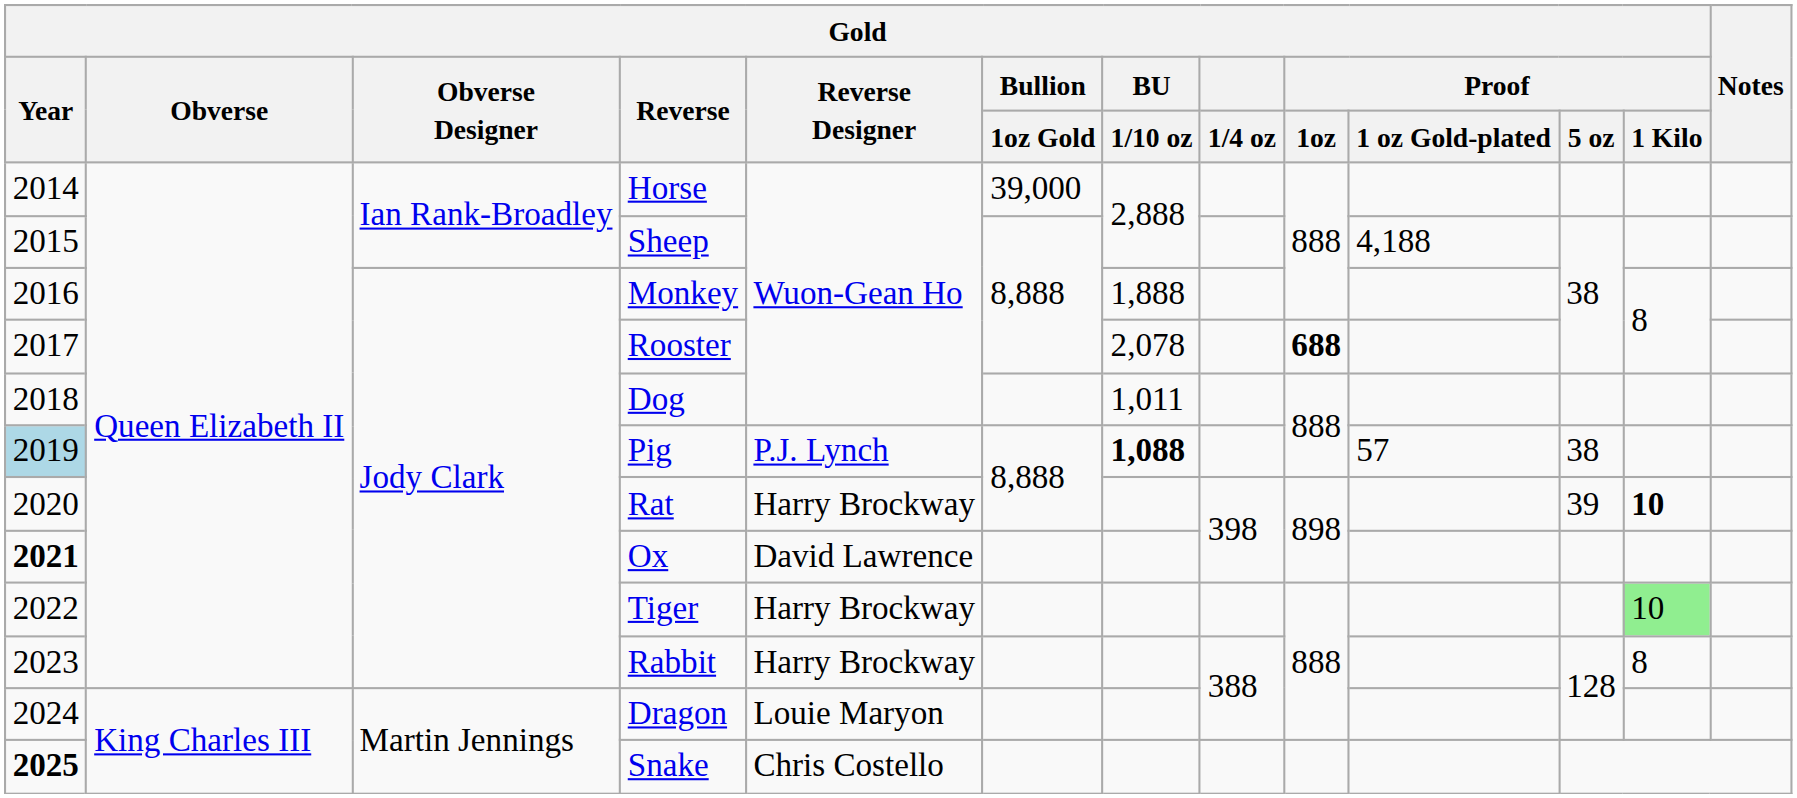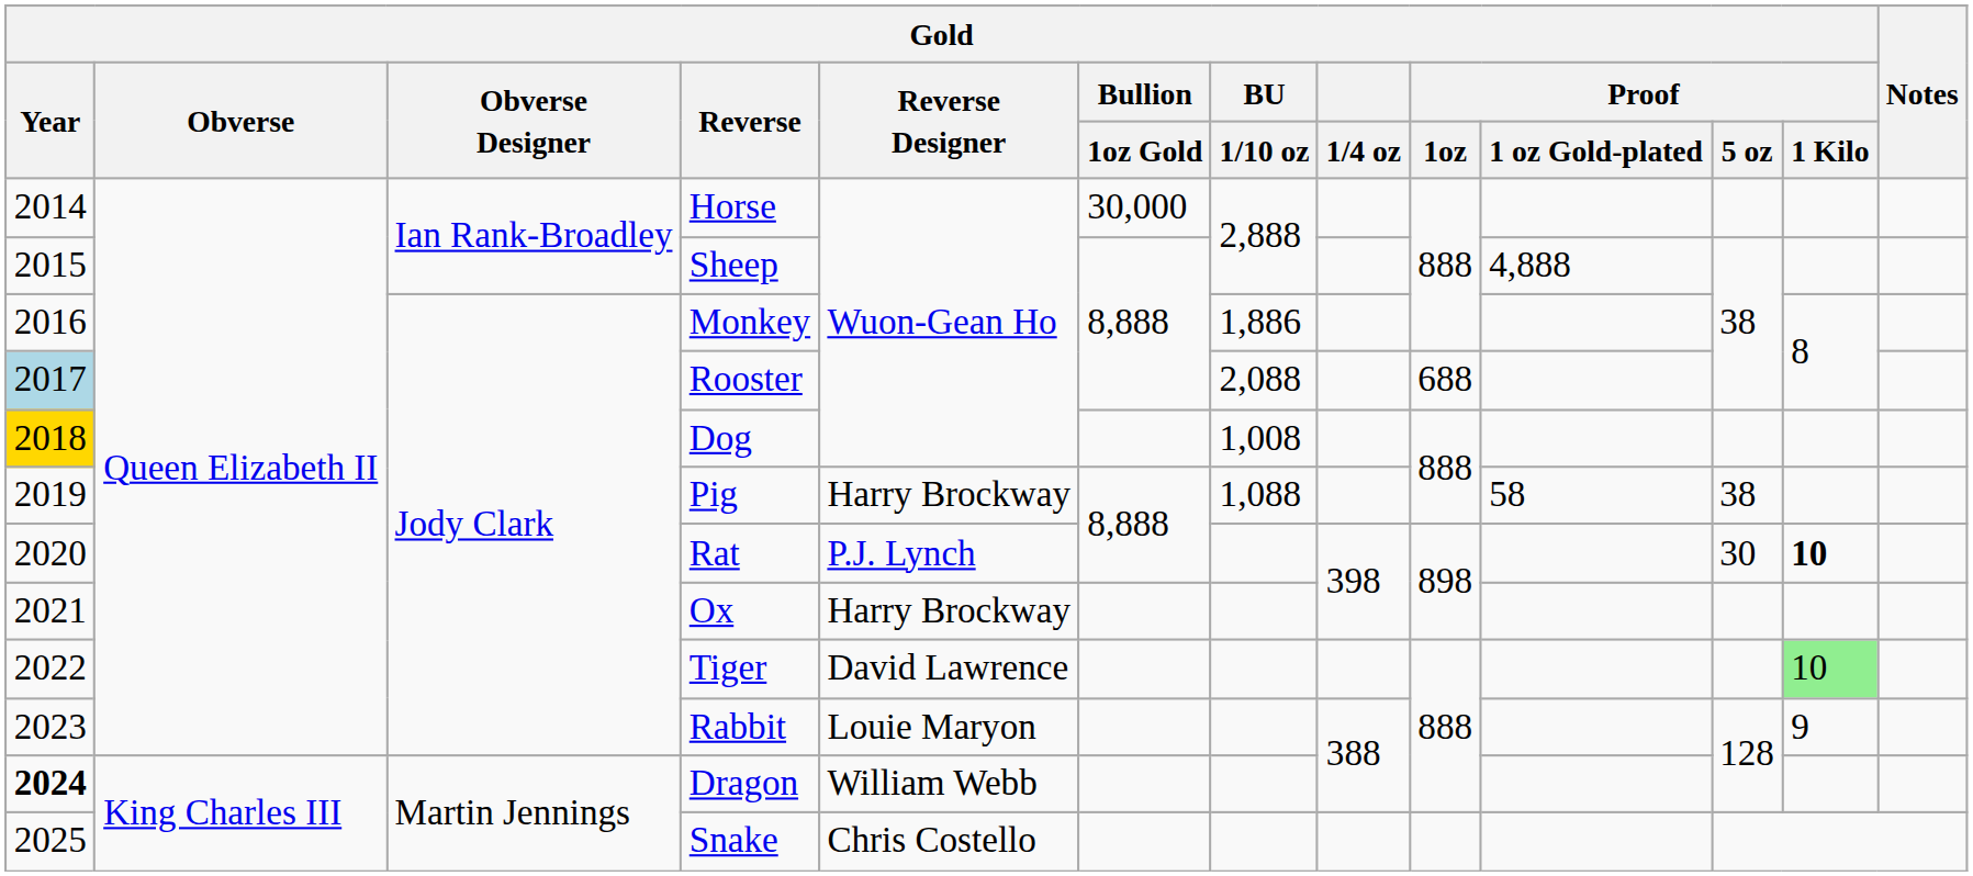 <table class="wikitable sortable">
 <tr>
 <th colspan="12"><small>Gold</small></th>
 <th rowspan="3"><small>Notes</small></th>
 </tr>
 <tr>
 <th rowspan="2"><small>Year</small></th>
 <th rowspan="2"><small>Obverse</small></th>
 <th rowspan="2"><small>Obverse</small><br><small>Designer</small></th>
 <th rowspan="2"><small>Reverse</small></th>
 <th rowspan="2"><small>Reverse</small><br><small>Designer</small></th>
 <th><small>Bullion</small></th>
 <th><small>BU</small></th>
 <th></th>
 <th colspan="4"><small>Proof</small></th>
 </tr>
 <tr>
 <th><small>1oz Gold</small></th>
 <th><small>1/10 oz</small></th>
 <th><small>1/4 oz</small></th>
 <th><small>1oz</small></th>
 <th><small>1 oz Gold-plated</small></th>
 <th><small>5 oz</small></th>
 <th><small>1 Kilo</small></th>
 </tr>
 <tr>
 <td>2014</td>
 <td rowspan="10"><a href='#'>Queen Elizabeth II</a></td>
 <td rowspan="2"><a href='#'>Ian Rank-Broadley</a></td>
 <td><a href='#'>Horse</a></td>
 <td rowspan="5"><a href='#'>Wuon-Gean Ho</a></td>
-<td>39,000</td>
+<td>30,000</td>
 <td rowspan="2">2,888</td>
 <td></td>
 <td rowspan="3">888</td>
 <td></td>
 <td></td>
 <td></td>
 <td></td>
 </tr>
 <tr>
 <td>2015</td>
 <td><a href='#'>Sheep</a></td>
 <td rowspan="3">8,888</td>
 <td></td>
-<td>4,188</td>
+<td>4,888</td>
 <td rowspan="3">38</td>
 <td></td>
 <td></td>
 </tr>
 <tr>
 <td>2016</td>
 <td rowspan="8"><a href='#'>Jody Clark</a></td>
 <td><a href='#'>Monkey</a></td>
-<td>1,888</td>
+<td>1,886</td>
 <td></td>
 <td></td>
 <td rowspan="2">8</td>
 <td></td>
 </tr>
 <tr>
-<td>2017</td>
+<td style="background: lightblue;">2017</td>
 <td><a href='#'>Rooster</a></td>
-<td>2,078</td>
+<td>2,088</td>
 <td></td>
-<td><strong>688</strong></td>
+<td>688</td>
 <td></td>
 <td></td>
 </tr>
 <tr>
-<td>2018</td>
+<td style="background: gold;">2018</td>
 <td><a href='#'>Dog</a></td>
 <td></td>
-<td>1,011</td>
+<td>1,008</td>
 <td></td>
 <td rowspan="2">888</td>
 <td></td>
 <td></td>
 <td></td>
 <td></td>
 </tr>
 <tr>
-<td style="background: lightblue;">2019</td>
+<td>2019</td>
 <td><a href='#'>Pig</a></td>
-<td><a href='#'>P.J. Lynch</a></td>
+<td>Harry Brockway</td>
 <td rowspan="2">8,888</td>
-<td><strong>1,088</strong></td>
+<td>1,088</td>
 <td></td>
-<td>57</td>
+<td>58</td>
 <td>38</td>
 <td></td>
 <td></td>
 </tr>
 <tr>
 <td>2020</td>
 <td><a href='#'>Rat</a></td>
-<td>Harry Brockway</td>
+<td><a href='#'>P.J. Lynch</a></td>
 <td></td>
 <td rowspan="2">398</td>
 <td rowspan="2">898</td>
 <td></td>
-<td>39</td>
+<td>30</td>
 <td><strong>10</strong></td>
 <td></td>
 </tr>
 <tr>
-<td><strong>2021</strong></td>
+<td>2021</td>
 <td><a href='#'>Ox</a></td>
-<td>David Lawrence</td>
+<td>Harry Brockway</td>
 <td></td>
 <td></td>
 <td></td>
 <td></td>
 <td></td>
 <td></td>
 </tr>
 <tr>
 <td>2022</td>
 <td><a href='#'>Tiger</a></td>
-<td>Harry Brockway</td>
+<td>David Lawrence</td>
 <td></td>
 <td></td>
 <td></td>
 <td rowspan="3">888</td>
 <td></td>
 <td></td>
 <td style="background: lightgreen;">10</td>
 <td></td>
 </tr>
 <tr>
 <td>2023</td>
 <td><a href='#'>Rabbit</a></td>
-<td>Harry Brockway</td>
+<td>Louie Maryon</td>
 <td></td>
 <td></td>
 <td rowspan="2">388</td>
 <td></td>
 <td rowspan="2">128</td>
-<td>8</td>
+<td>9</td>
 <td></td>
 </tr>
 <tr>
-<td>2024</td>
+<td><strong>2024</strong></td>
 <td rowspan="2"><a href='#'>King Charles III</a></td>
 <td rowspan="2">Martin Jennings</td>
 <td><a href='#'>Dragon</a></td>
-<td>Louie Maryon</td>
+<td>William Webb</td>
 <td></td>
 <td></td>
 <td></td>
 <td></td>
 <td></td>
 </tr>
 <tr>
-<td><strong>2025</strong></td>
+<td>2025</td>
 <td><a href='#'>Snake</a></td>
 <td>Chris Costello</td>
 <td></td>
 <td></td>
 <td></td>
 <td></td>
 <td></td>
 </tr>
 </table>
